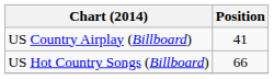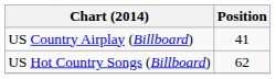 <table class="wikitable sortable">
 <tr>
 <th scope="col">Chart (2014)</th>
 <th scope="col">Position</th>
 </tr>
 <tr>
 <td>US <a href='#'>Country Airplay</a> (<em><a href='#'>Billboard</a></em>)</td>
 <td align="center">41</td>
 </tr>
 <tr>
 <td>US <a href='#'>Hot Country Songs</a> (<em><a href='#'>Billboard</a></em>)</td>
-<td align="center">66</td>
+<td align="center">62</td>
 </tr>
 <tr>
 </tr>
 </table>
